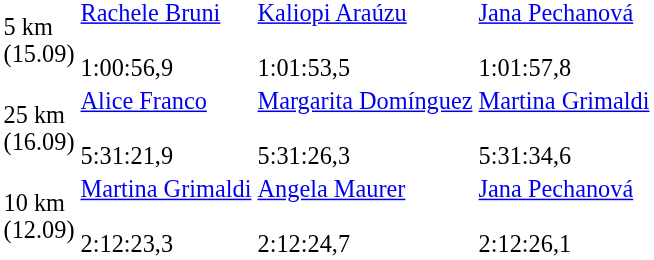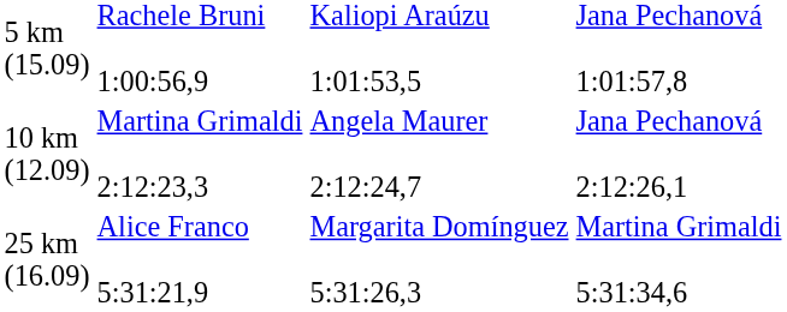 <table>
 <tr>
 <td>5 km  <br> (15.09)</td>
 <td><a href='#'>Rachele Bruni</a> <br><br> 1:00:56,9</td>
 <td><a href='#'>Kaliopi Araúzu</a> <br><br>1:01:53,5</td>
 <td><a href='#'>Jana Pechanová</a> <br><br> 1:01:57,8</td>
 </tr>
 <tr>
+<td>10 km  <br> (12.09)</td>
+<td><a href='#'>Martina Grimaldi</a> <br><br> 2:12:23,3</td>
+<td><a href='#'>Angela Maurer</a> <br><br> 2:12:24,7</td>
+<td><a href='#'>Jana Pechanová</a> <br><br> 2:12:26,1</td>
+</tr>
+<tr>
 <td>25 km  <br> (16.09)</td>
 <td><a href='#'>Alice Franco</a> <br><br> 5:31:21,9</td>
 <td><a href='#'>Margarita Domínguez</a> <br><br> 5:31:26,3</td>
 <td><a href='#'>Martina Grimaldi</a> <br><br> 5:31:34,6</td>
 </tr>
-<tr>
-<td>10 km  <br> (12.09)</td>
-<td><a href='#'>Martina Grimaldi</a> <br><br> 2:12:23,3</td>
-<td><a href='#'>Angela Maurer</a> <br><br> 2:12:24,7</td>
-<td><a href='#'>Jana Pechanová</a> <br><br> 2:12:26,1</td>
-</tr>
 </table>
